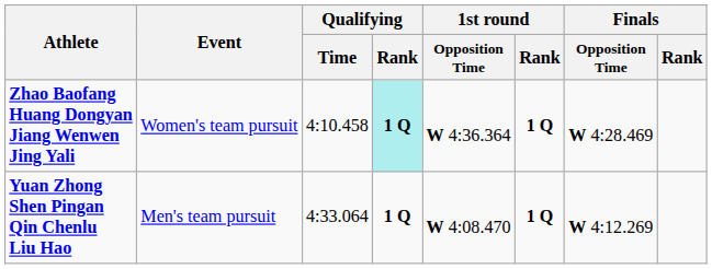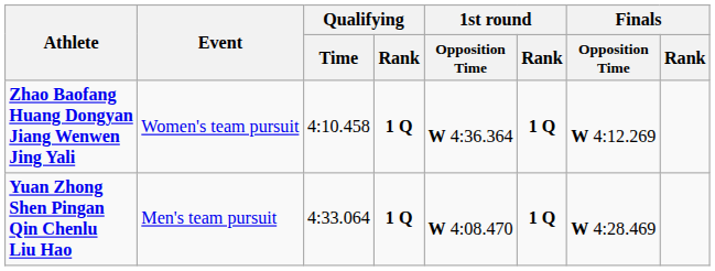 <table class=wikitable style="font-size:90%">
 <tr>
 <th rowspan="2">Athlete</th>
 <th rowspan="2">Event</th>
 <th colspan="2">Qualifying</th>
 <th colspan="2">1st round</th>
 <th colspan="2">Finals</th>
 </tr>
 <tr>
 <th>Time</th>
 <th>Rank</th>
 <th style="line-height:1em"><small>Opposition<br>Time</small></th>
 <th>Rank</th>
 <th style="line-height:1em"><small>Opposition<br>Time</small></th>
 <th>Rank</th>
 </tr>
 <tr>
 <td><strong><a href='#'>Zhao Baofang</a><br><a href='#'>Huang Dongyan</a><br><a href='#'>Jiang Wenwen</a><br><a href='#'>Jing Yali</a></strong></td>
 <td><a href='#'>Women's team pursuit</a></td>
 <td align=center>4:10.458</td>
-<td align=center style="background: paleturquoise;"><strong>1 Q</strong></td>
+<td align=center><strong>1 Q</strong></td>
 <td><br><strong>W</strong> 4:36.364</td>
 <td align=center><strong>1 Q</strong></td>
-<td><br><strong>W</strong> 4:28.469</td>
+<td><br><strong>W</strong> 4:12.269</td>
 <td align=center></td>
 </tr>
 <tr>
 <td><strong><a href='#'>Yuan Zhong</a><br><a href='#'>Shen Pingan</a><br><a href='#'>Qin Chenlu</a><br><a href='#'>Liu Hao</a></strong></td>
 <td><a href='#'>Men's team pursuit</a></td>
 <td align=center>4:33.064</td>
 <td align=center><strong>1 Q</strong></td>
 <td><br><strong>W</strong> 4:08.470</td>
 <td align=center><strong>1 Q</strong></td>
-<td><br><strong>W</strong> 4:12.269</td>
+<td><br><strong>W</strong> 4:28.469</td>
 <td align=center></td>
 </tr>
 </table>
